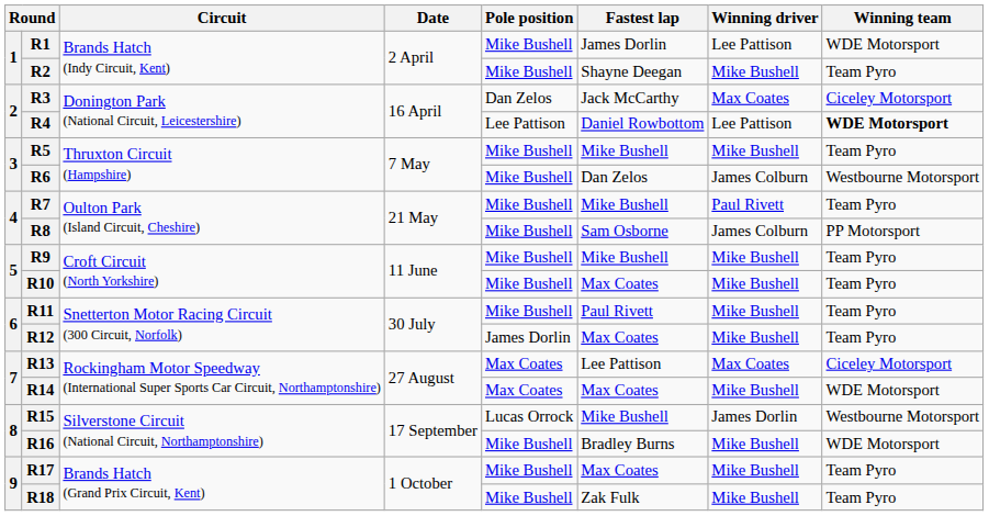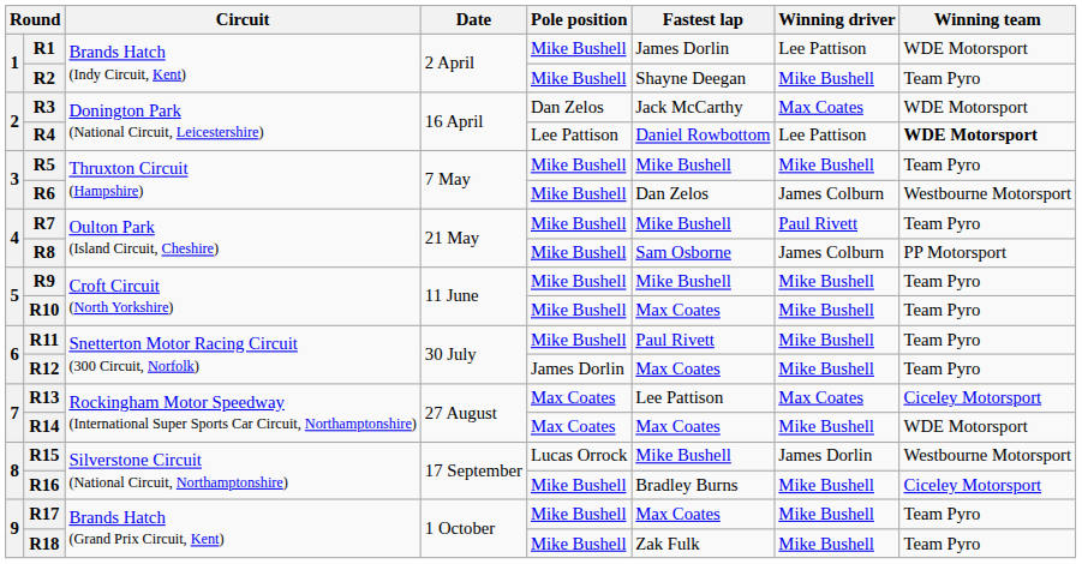 <table class="wikitable" style="font-size: 85%">
 <tr>
 <th colspan=2>Round</th>
 <th>Circuit</th>
 <th>Date</th>
 <th>Pole position</th>
 <th>Fastest lap</th>
 <th>Winning driver</th>
 <th>Winning team</th>
 </tr>
 <tr>
 <th rowspan=2>1</th>
 <th>R1</th>
 <td rowspan=2><a href='#'>Brands Hatch</a><br><small>(Indy Circuit, <a href='#'>Kent</a>)</small></td>
 <td rowspan=2>2 April</td>
 <td> <a href='#'>Mike Bushell</a></td>
 <td> James Dorlin</td>
 <td> Lee Pattison</td>
 <td>WDE Motorsport</td>
 </tr>
 <tr>
 <th>R2</th>
 <td> <a href='#'>Mike Bushell</a></td>
 <td> Shayne Deegan</td>
 <td> <a href='#'>Mike Bushell</a></td>
 <td>Team Pyro</td>
 </tr>
 <tr>
 <th rowspan=2>2</th>
 <th>R3</th>
 <td rowspan=2><a href='#'>Donington Park</a><br><small>(National Circuit, <a href='#'>Leicestershire</a>)</small></td>
 <td rowspan=2>16 April</td>
 <td> Dan Zelos</td>
 <td> Jack McCarthy</td>
 <td> <a href='#'>Max Coates</a></td>
-<td><a href='#'>Ciceley Motorsport</a></td>
+<td>WDE Motorsport</td>
 </tr>
 <tr>
 <th>R4</th>
 <td> Lee Pattison</td>
 <td> <a href='#'>Daniel Rowbottom</a></td>
 <td> Lee Pattison</td>
 <td><strong>WDE Motorsport</strong></td>
 </tr>
 <tr>
 <th rowspan=2>3</th>
 <th>R5</th>
 <td rowspan=2><a href='#'>Thruxton Circuit</a><br><small>(<a href='#'>Hampshire</a>)</small></td>
 <td rowspan=2>7 May</td>
 <td> <a href='#'>Mike Bushell</a></td>
 <td> <a href='#'>Mike Bushell</a></td>
 <td> <a href='#'>Mike Bushell</a></td>
 <td>Team Pyro</td>
 </tr>
 <tr>
 <th>R6</th>
 <td> <a href='#'>Mike Bushell</a></td>
 <td> Dan Zelos</td>
 <td> James Colburn</td>
 <td>Westbourne Motorsport</td>
 </tr>
 <tr>
 <th rowspan=2>4</th>
 <th>R7</th>
 <td rowspan=2><a href='#'>Oulton Park</a><br><small>(Island Circuit, <a href='#'>Cheshire</a>)</small></td>
 <td rowspan=2>21 May</td>
 <td> <a href='#'>Mike Bushell</a></td>
 <td> <a href='#'>Mike Bushell</a></td>
 <td> <a href='#'>Paul Rivett</a></td>
 <td>Team Pyro</td>
 </tr>
 <tr>
 <th>R8</th>
 <td> <a href='#'>Mike Bushell</a></td>
 <td> <a href='#'>Sam Osborne</a></td>
 <td> James Colburn</td>
 <td>PP Motorsport</td>
 </tr>
 <tr>
 <th rowspan=2>5</th>
 <th>R9</th>
 <td rowspan=2><a href='#'>Croft Circuit</a><br><small>(<a href='#'>North Yorkshire</a>)</small></td>
 <td rowspan=2>11 June</td>
 <td> <a href='#'>Mike Bushell</a></td>
 <td> <a href='#'>Mike Bushell</a></td>
 <td> <a href='#'>Mike Bushell</a></td>
 <td>Team Pyro</td>
 </tr>
 <tr>
 <th>R10</th>
 <td> <a href='#'>Mike Bushell</a></td>
 <td> <a href='#'>Max Coates</a></td>
 <td> <a href='#'>Mike Bushell</a></td>
 <td>Team Pyro</td>
 </tr>
 <tr>
 <th rowspan=2>6</th>
 <th>R11</th>
 <td rowspan=2><a href='#'>Snetterton Motor Racing Circuit</a><br><small>(300 Circuit, <a href='#'>Norfolk</a>)</small></td>
 <td rowspan=2>30 July</td>
 <td> <a href='#'>Mike Bushell</a></td>
 <td> <a href='#'>Paul Rivett</a></td>
 <td> <a href='#'>Mike Bushell</a></td>
 <td>Team Pyro</td>
 </tr>
 <tr>
 <th>R12</th>
 <td> James Dorlin</td>
 <td> <a href='#'>Max Coates</a></td>
 <td> <a href='#'>Mike Bushell</a></td>
 <td>Team Pyro</td>
 </tr>
 <tr>
 <th rowspan=2>7</th>
 <th>R13</th>
 <td rowspan=2><a href='#'>Rockingham Motor Speedway</a><br><small>(International Super Sports Car Circuit, <a href='#'>Northamptonshire</a>)</small></td>
 <td rowspan=2>27 August</td>
 <td> <a href='#'>Max Coates</a></td>
 <td> Lee Pattison</td>
 <td> <a href='#'>Max Coates</a></td>
 <td><a href='#'>Ciceley Motorsport</a></td>
 </tr>
 <tr>
 <th>R14</th>
 <td> <a href='#'>Max Coates</a></td>
 <td> <a href='#'>Max Coates</a></td>
 <td> <a href='#'>Mike Bushell</a></td>
 <td>WDE Motorsport</td>
 </tr>
 <tr>
 <th rowspan=2>8</th>
 <th>R15</th>
 <td rowspan=2><a href='#'>Silverstone Circuit</a><br><small>(National Circuit, <a href='#'>Northamptonshire</a>)</small></td>
 <td rowspan=2>17 September</td>
 <td> Lucas Orrock</td>
 <td> <a href='#'>Mike Bushell</a></td>
 <td> James Dorlin</td>
 <td>Westbourne Motorsport</td>
 </tr>
 <tr>
 <th>R16</th>
 <td> <a href='#'>Mike Bushell</a></td>
 <td> Bradley Burns</td>
 <td> <a href='#'>Mike Bushell</a></td>
-<td>WDE Motorsport</td>
+<td><a href='#'>Ciceley Motorsport</a></td>
 </tr>
 <tr>
 <th rowspan=2>9</th>
 <th>R17</th>
 <td rowspan=2><a href='#'>Brands Hatch</a><br><small>(Grand Prix Circuit, <a href='#'>Kent</a>)</small></td>
 <td rowspan=2>1 October</td>
 <td> <a href='#'>Mike Bushell</a></td>
 <td> <a href='#'>Max Coates</a></td>
 <td> <a href='#'>Mike Bushell</a></td>
 <td>Team Pyro</td>
 </tr>
 <tr>
 <th>R18</th>
 <td> <a href='#'>Mike Bushell</a></td>
 <td> Zak Fulk</td>
 <td> <a href='#'>Mike Bushell</a></td>
 <td>Team Pyro</td>
 </tr>
 </table>
